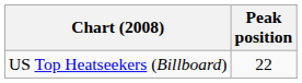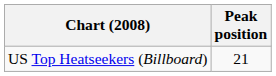 <table class="wikitable sortable">
 <tr>
 <th>Chart (2008)</th>
 <th>Peak<br>position</th>
 </tr>
 <tr>
 <td>US <a href='#'>Top Heatseekers</a> (<em>Billboard</em>)</td>
-<td style="text-align:center;">22</td>
+<td style="text-align:center;">21</td>
 </tr>
 </table>
